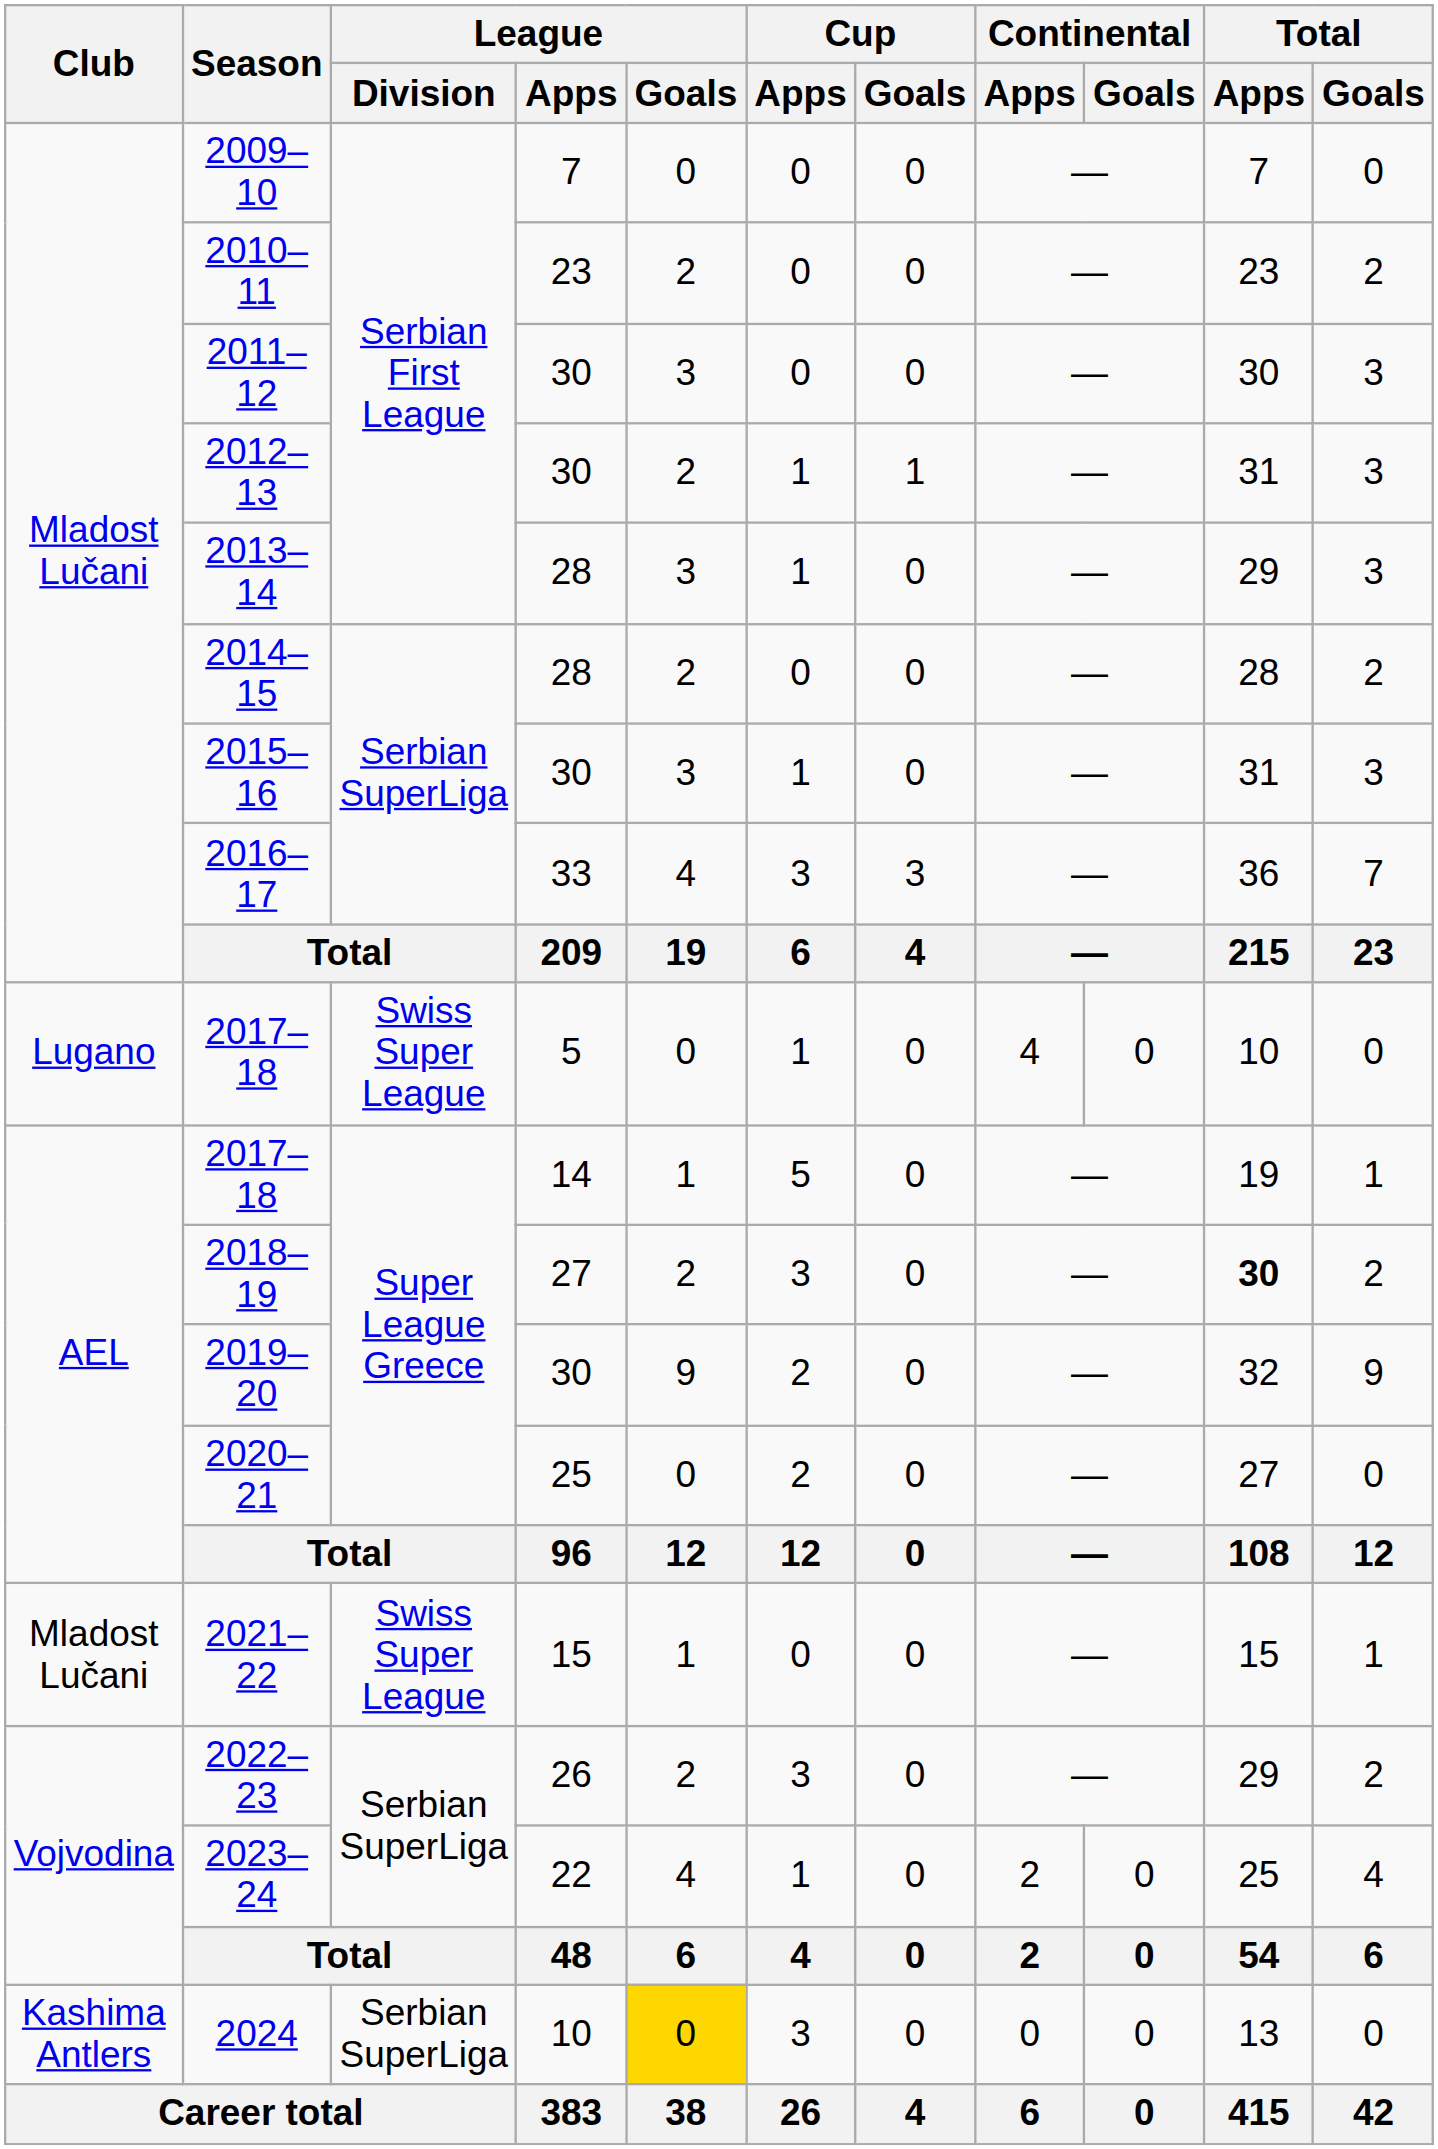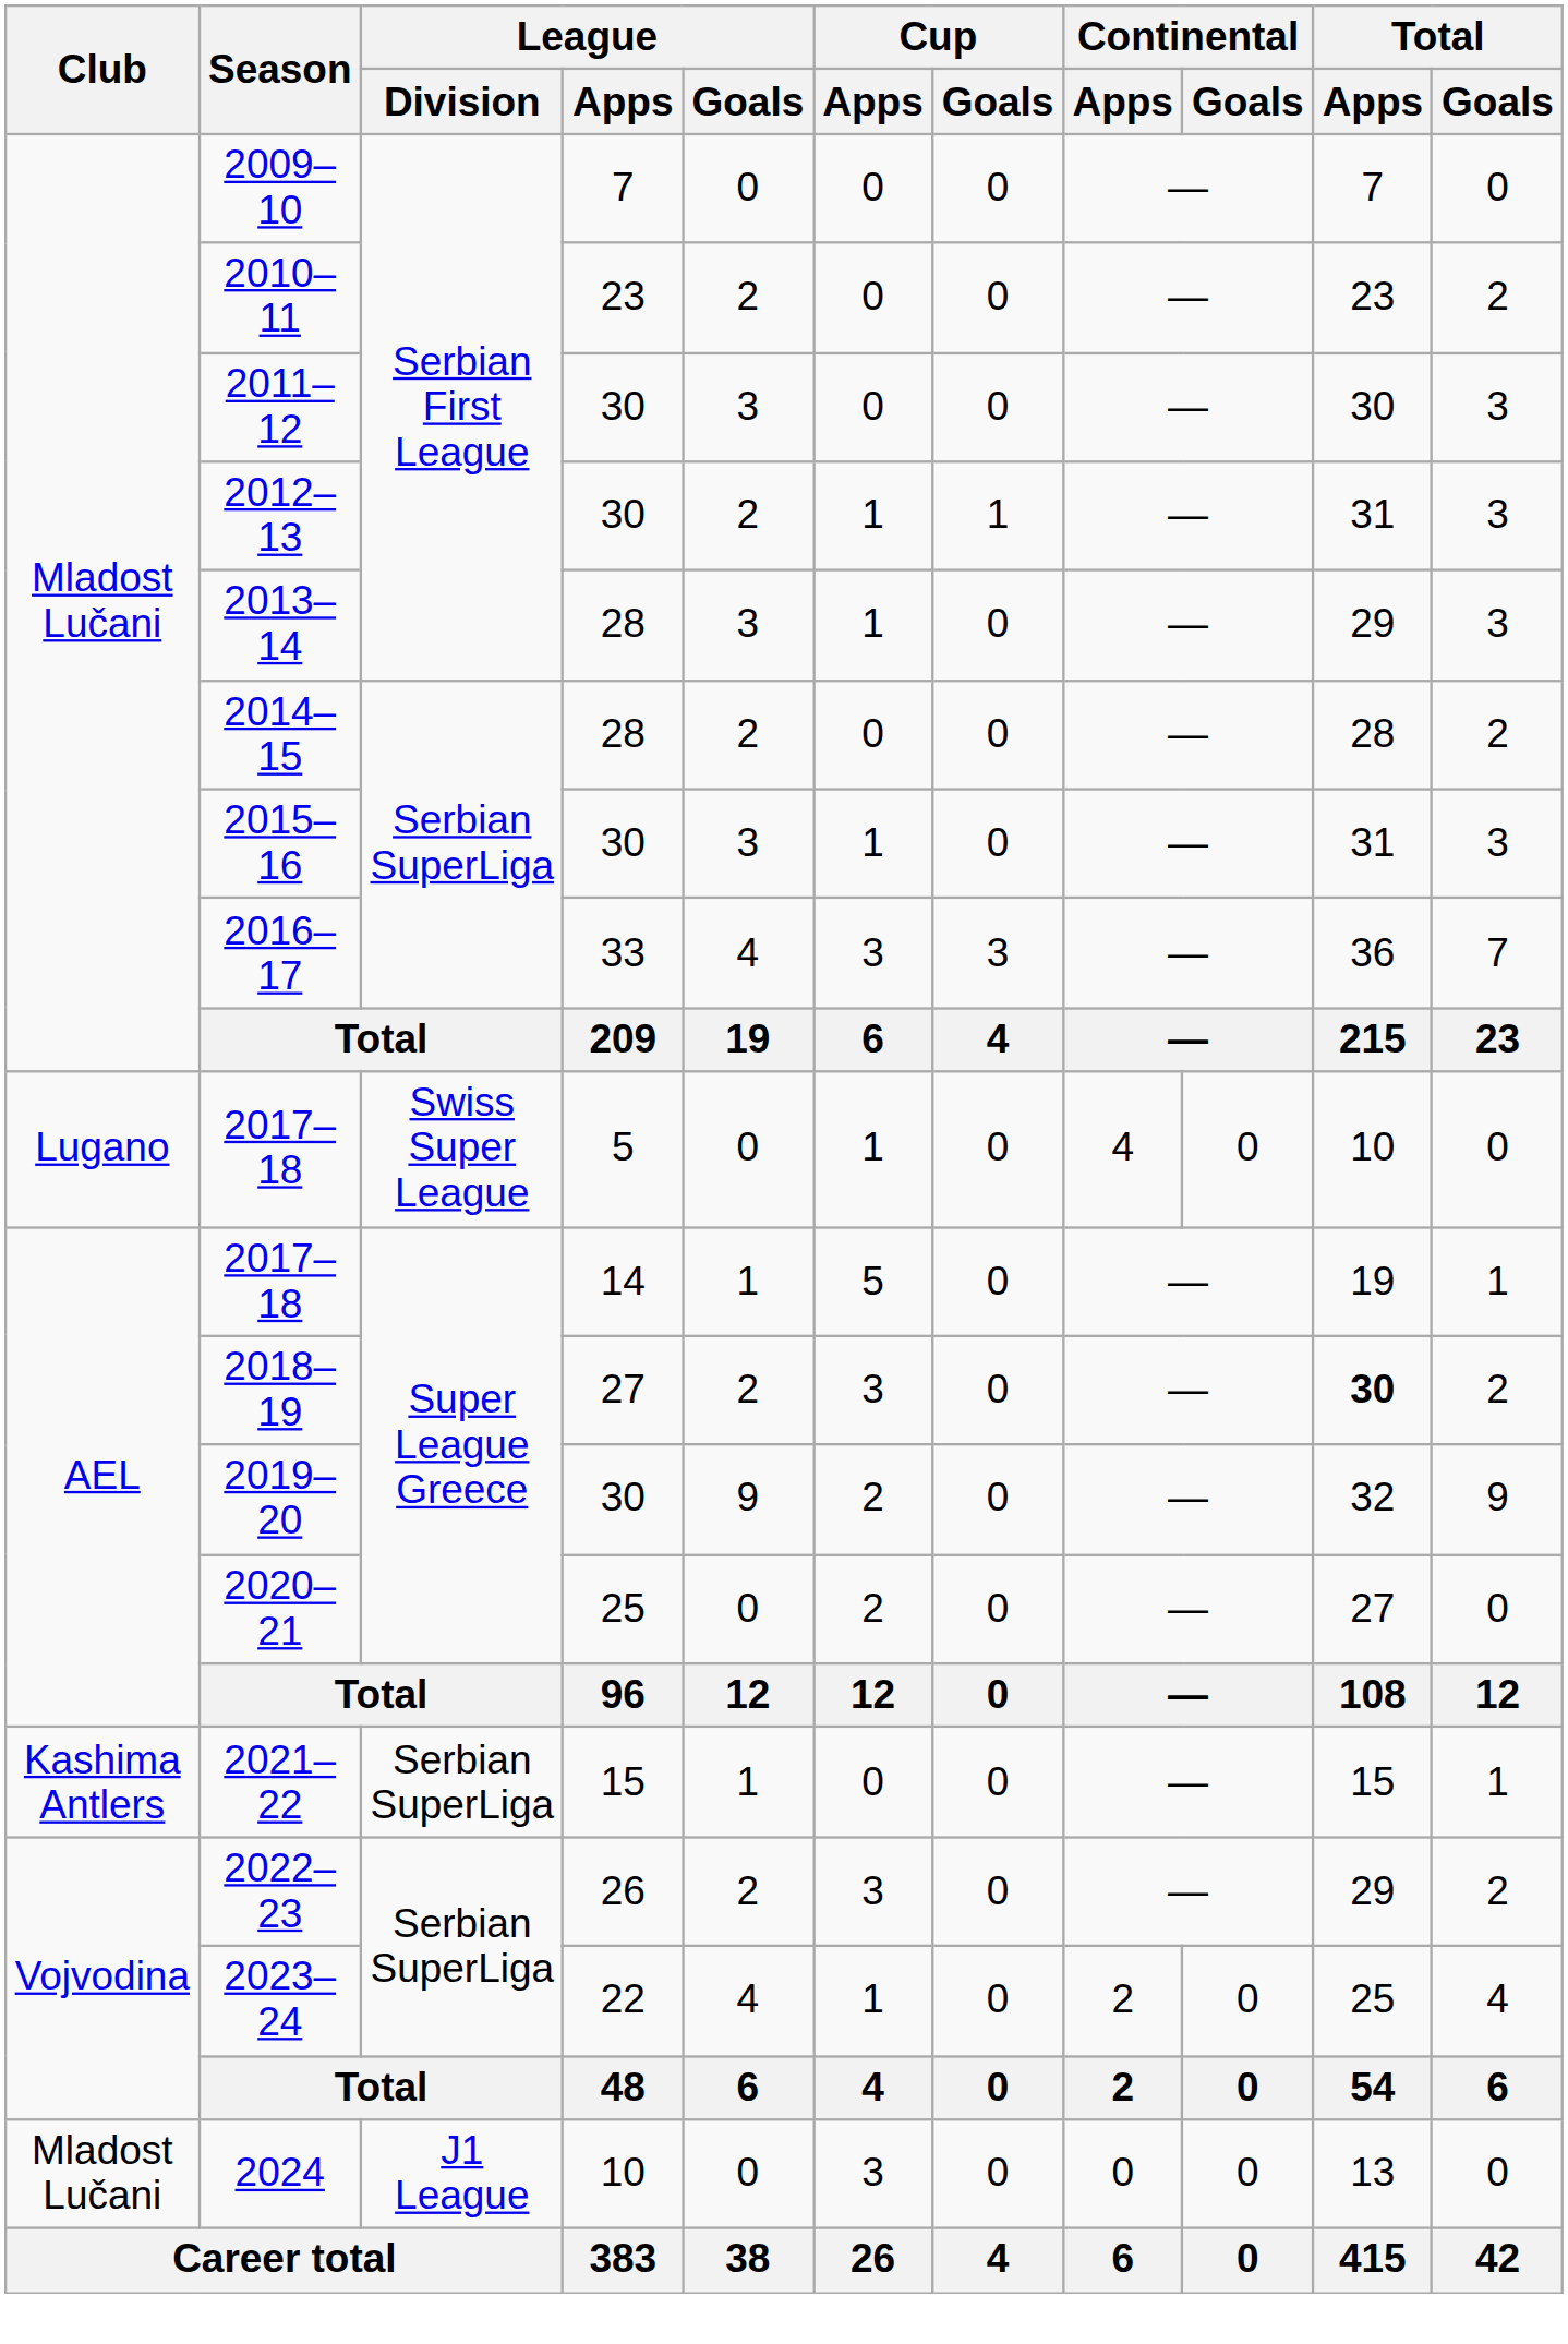 <table class="wikitable" style="text-align:center">
 <tr>
 <th rowspan="2">Club</th>
 <th rowspan="2">Season</th>
 <th colspan="3">League</th>
 <th colspan="2">Cup</th>
 <th colspan="2">Continental</th>
 <th colspan="2">Total</th>
 </tr>
 <tr>
 <th>Division</th>
 <th>Apps</th>
 <th>Goals</th>
 <th>Apps</th>
 <th>Goals</th>
 <th>Apps</th>
 <th>Goals</th>
 <th>Apps</th>
 <th>Goals</th>
 </tr>
 <tr>
 <td rowspan="9"><a href='#'>Mladost Lučani</a></td>
 <td><a href='#'>2009–10</a></td>
 <td rowspan="5"><a href='#'>Serbian First League</a></td>
 <td>7</td>
 <td>0</td>
 <td>0</td>
 <td>0</td>
 <td colspan="2">—</td>
 <td>7</td>
 <td>0</td>
 </tr>
 <tr>
 <td><a href='#'>2010–11</a></td>
 <td>23</td>
 <td>2</td>
 <td>0</td>
 <td>0</td>
 <td colspan="2">—</td>
 <td>23</td>
 <td>2</td>
 </tr>
 <tr>
 <td><a href='#'>2011–12</a></td>
 <td>30</td>
 <td>3</td>
 <td>0</td>
 <td>0</td>
 <td colspan="2">—</td>
 <td>30</td>
 <td>3</td>
 </tr>
 <tr>
 <td><a href='#'>2012–13</a></td>
 <td>30</td>
 <td>2</td>
 <td>1</td>
 <td>1</td>
 <td colspan="2">—</td>
 <td>31</td>
 <td>3</td>
 </tr>
 <tr>
 <td><a href='#'>2013–14</a></td>
 <td>28</td>
 <td>3</td>
 <td>1</td>
 <td>0</td>
 <td colspan="2">—</td>
 <td>29</td>
 <td>3</td>
 </tr>
 <tr>
 <td><a href='#'>2014–15</a></td>
 <td rowspan="3"><a href='#'>Serbian SuperLiga</a></td>
 <td>28</td>
 <td>2</td>
 <td>0</td>
 <td>0</td>
 <td colspan="2">—</td>
 <td>28</td>
 <td>2</td>
 </tr>
 <tr>
 <td><a href='#'>2015–16</a></td>
 <td>30</td>
 <td>3</td>
 <td>1</td>
 <td>0</td>
 <td colspan="2">—</td>
 <td>31</td>
 <td>3</td>
 </tr>
 <tr>
 <td><a href='#'>2016–17</a></td>
 <td>33</td>
 <td>4</td>
 <td>3</td>
 <td>3</td>
 <td colspan="2">—</td>
 <td>36</td>
 <td>7</td>
 </tr>
 <tr>
 <th colspan="2">Total</th>
 <th>209</th>
 <th>19</th>
 <th>6</th>
 <th>4</th>
 <th colspan="2">—</th>
 <th>215</th>
 <th>23</th>
 </tr>
 <tr>
 <td><a href='#'>Lugano</a></td>
 <td><a href='#'>2017–18</a></td>
 <td><a href='#'>Swiss Super League</a></td>
 <td>5</td>
 <td>0</td>
 <td>1</td>
 <td>0</td>
 <td>4</td>
 <td>0</td>
 <td>10</td>
 <td>0</td>
 </tr>
 <tr>
 <td rowspan="5"><a href='#'>AEL</a></td>
 <td><a href='#'>2017–18</a></td>
 <td rowspan="4"><a href='#'>Super League Greece</a></td>
 <td>14</td>
 <td>1</td>
 <td>5</td>
 <td>0</td>
 <td colspan="2">—</td>
 <td>19</td>
 <td>1</td>
 </tr>
 <tr>
 <td><a href='#'>2018–19</a></td>
 <td>27</td>
 <td>2</td>
 <td>3</td>
 <td>0</td>
 <td colspan="2">—</td>
 <td><strong>30</strong></td>
 <td>2</td>
 </tr>
 <tr>
 <td><a href='#'>2019–20</a></td>
 <td>30</td>
 <td>9</td>
 <td>2</td>
 <td>0</td>
 <td colspan="2">—</td>
 <td>32</td>
 <td>9</td>
 </tr>
 <tr>
 <td><a href='#'>2020–21</a></td>
 <td>25</td>
 <td>0</td>
 <td>2</td>
 <td>0</td>
 <td colspan="2">—</td>
 <td>27</td>
 <td>0</td>
 </tr>
 <tr>
 <th colspan="2">Total</th>
 <th>96</th>
 <th>12</th>
 <th>12</th>
 <th>0</th>
 <th colspan="2">—</th>
 <th>108</th>
 <th>12</th>
 </tr>
 <tr>
-<td>Mladost Lučani</td>
+<td><a href='#'>Kashima Antlers</a></td>
 <td><a href='#'>2021–22</a></td>
-<td><a href='#'>Swiss Super League</a></td>
+<td>Serbian SuperLiga</td>
 <td>15</td>
 <td>1</td>
 <td>0</td>
 <td>0</td>
 <td colspan="2">—</td>
 <td>15</td>
 <td>1</td>
 </tr>
 <tr>
 <td rowspan="3"><a href='#'>Vojvodina</a></td>
 <td><a href='#'>2022–23</a></td>
 <td rowspan="2">Serbian SuperLiga</td>
 <td>26</td>
 <td>2</td>
 <td>3</td>
 <td>0</td>
 <td colspan="2">—</td>
 <td>29</td>
 <td>2</td>
 </tr>
 <tr>
 <td><a href='#'>2023–24</a></td>
 <td>22</td>
 <td>4</td>
 <td>1</td>
 <td>0</td>
 <td>2</td>
 <td>0</td>
 <td>25</td>
 <td>4</td>
 </tr>
 <tr>
 <th colspan="2">Total</th>
 <th>48</th>
 <th>6</th>
 <th>4</th>
 <th>0</th>
 <th>2</th>
 <th>0</th>
 <th>54</th>
 <th>6</th>
 </tr>
 <tr>
-<td><a href='#'>Kashima Antlers</a></td>
+<td>Mladost Lučani</td>
 <td><a href='#'>2024</a></td>
-<td>Serbian SuperLiga</td>
+<td><a href='#'>J1 League</a></td>
 <td>10</td>
-<td style="background: gold;">0</td>
+<td>0</td>
 <td>3</td>
 <td>0</td>
 <td>0</td>
 <td>0</td>
 <td>13</td>
 <td>0</td>
 </tr>
 <tr>
 <th colspan="3">Career total</th>
 <th>383</th>
 <th>38</th>
 <th>26</th>
 <th>4</th>
 <th>6</th>
 <th>0</th>
 <th>415</th>
 <th>42</th>
 </tr>
 </table>
